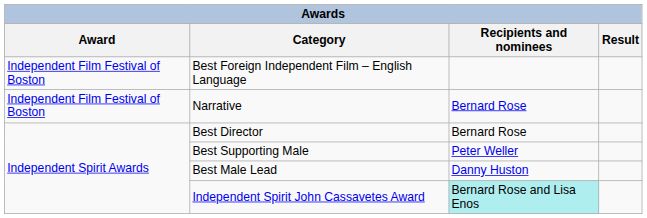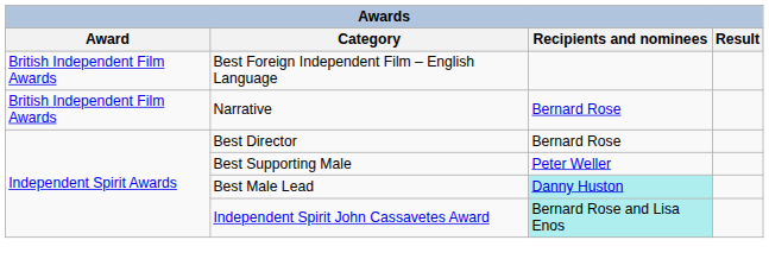 <table class="wikitable sortable" width="95%">
 <tr>
 <th colspan="4" style="background: LightSteelBlue;">Awards</th>
 </tr>
 <tr style="background:#ccc; text-align:center;">
 <th>Award</th>
 <th>Category</th>
 <th>Recipients and nominees</th>
 <th>Result</th>
 </tr>
 <tr>
-<td><a href='#'>Independent Film Festival of Boston</a></td>
+<td><a href='#'>British Independent Film Awards</a></td>
 <td>Best Foreign Independent Film – English Language</td>
 <td></td>
 <td></td>
 </tr>
 <tr>
-<td><a href='#'>Independent Film Festival of Boston</a></td>
+<td><a href='#'>British Independent Film Awards</a></td>
 <td>Narrative</td>
 <td><a href='#'>Bernard Rose</a></td>
 <td></td>
 </tr>
 <tr>
 <td rowspan="4"><a href='#'>Independent Spirit Awards</a></td>
 <td>Best Director</td>
 <td>Bernard Rose</td>
 <td></td>
 </tr>
 <tr>
 <td>Best Supporting Male</td>
 <td><a href='#'>Peter Weller</a></td>
 <td></td>
 </tr>
 <tr>
 <td>Best Male Lead</td>
-<td><a href='#'>Danny Huston</a></td>
+<td style="background: paleturquoise;"><a href='#'>Danny Huston</a></td>
 <td></td>
 </tr>
 <tr>
 <td><a href='#'>Independent Spirit John Cassavetes Award</a></td>
 <td style="background: paleturquoise;">Bernard Rose and Lisa Enos</td>
 <td></td>
 </tr>
 </table>
